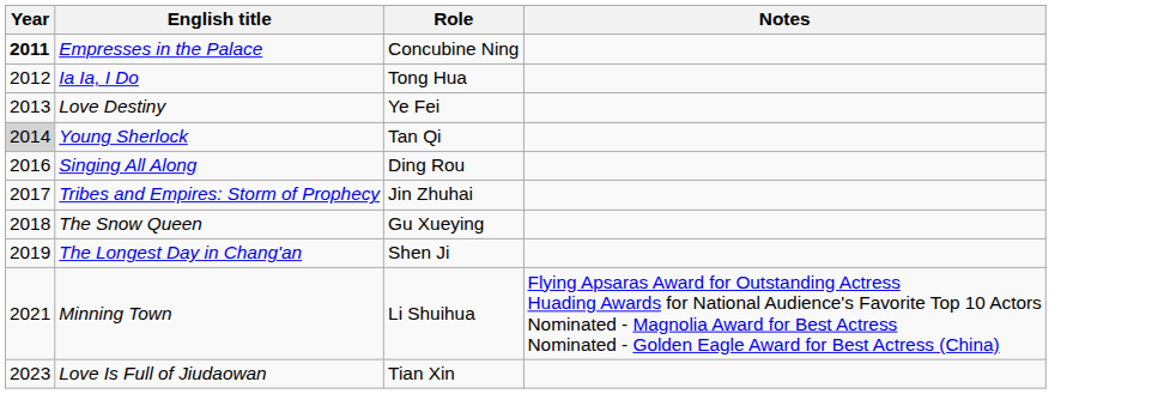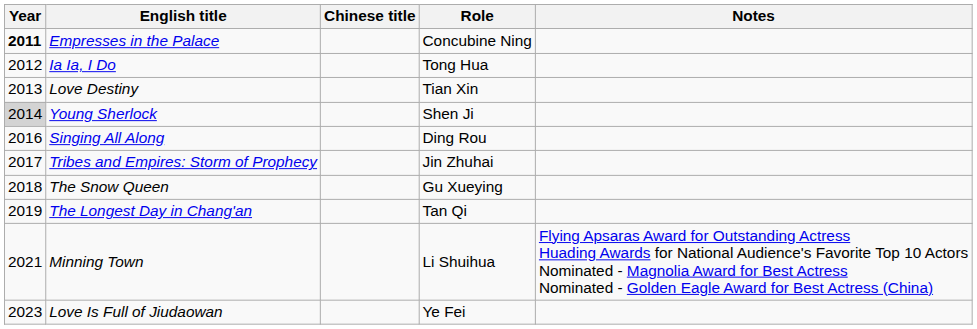 <table class="wikitable">
 <tr>
 <th>Year</th>
 <th>English title</th>
+<th>Chinese title</th>
 <th>Role</th>
 <th>Notes</th>
 </tr>
 <tr>
 <td><strong>2011</strong></td>
 <td><em><a href='#'>Empresses in the Palace</a></em></td>
+<td></td>
 <td>Concubine Ning</td>
 <td></td>
 </tr>
 <tr>
 <td>2012</td>
 <td><em><a href='#'>Ia Ia, I Do</a></em></td>
+<td></td>
 <td>Tong Hua</td>
 <td></td>
 </tr>
 <tr>
 <td>2013</td>
 <td><em>Love Destiny</em></td>
-<td>Ye Fei</td>
+<td></td>
+<td>Tian Xin</td>
 <td></td>
 </tr>
 <tr>
 <td style="background: lightgrey;">2014</td>
 <td><em><a href='#'>Young Sherlock</a></em></td>
-<td>Tan Qi</td>
+<td></td>
+<td>Shen Ji</td>
 <td></td>
 </tr>
 <tr>
 <td>2016</td>
 <td><em><a href='#'>Singing All Along</a></em></td>
+<td></td>
 <td>Ding Rou</td>
 <td></td>
 </tr>
 <tr>
 <td>2017</td>
 <td><em><a href='#'>Tribes and Empires: Storm of Prophecy</a></em></td>
+<td></td>
 <td>Jin Zhuhai</td>
 <td></td>
 </tr>
 <tr>
 <td>2018</td>
 <td><em>The Snow Queen</em></td>
+<td></td>
 <td>Gu Xueying</td>
 <td></td>
 </tr>
 <tr>
 <td>2019</td>
 <td><em><a href='#'>The Longest Day in Chang'an</a></em></td>
-<td>Shen Ji</td>
+<td></td>
+<td>Tan Qi</td>
 <td></td>
 </tr>
 <tr>
 <td>2021</td>
 <td><em>Minning Town</em></td>
+<td></td>
 <td>Li Shuihua</td>
 <td><a href='#'>Flying Apsaras Award for Outstanding Actress</a><br><a href='#'>Huading Awards</a> for National Audience's Favorite Top 10 Actors <br> Nominated - <a href='#'>Magnolia Award for Best Actress</a><br> Nominated - <a href='#'>Golden Eagle Award for Best Actress (China)</a></td>
 </tr>
 <tr>
 <td>2023</td>
 <td><em>Love Is Full of Jiudaowan</em></td>
-<td>Tian Xin</td>
+<td></td>
+<td>Ye Fei</td>
 <td></td>
 </tr>
 </table>
